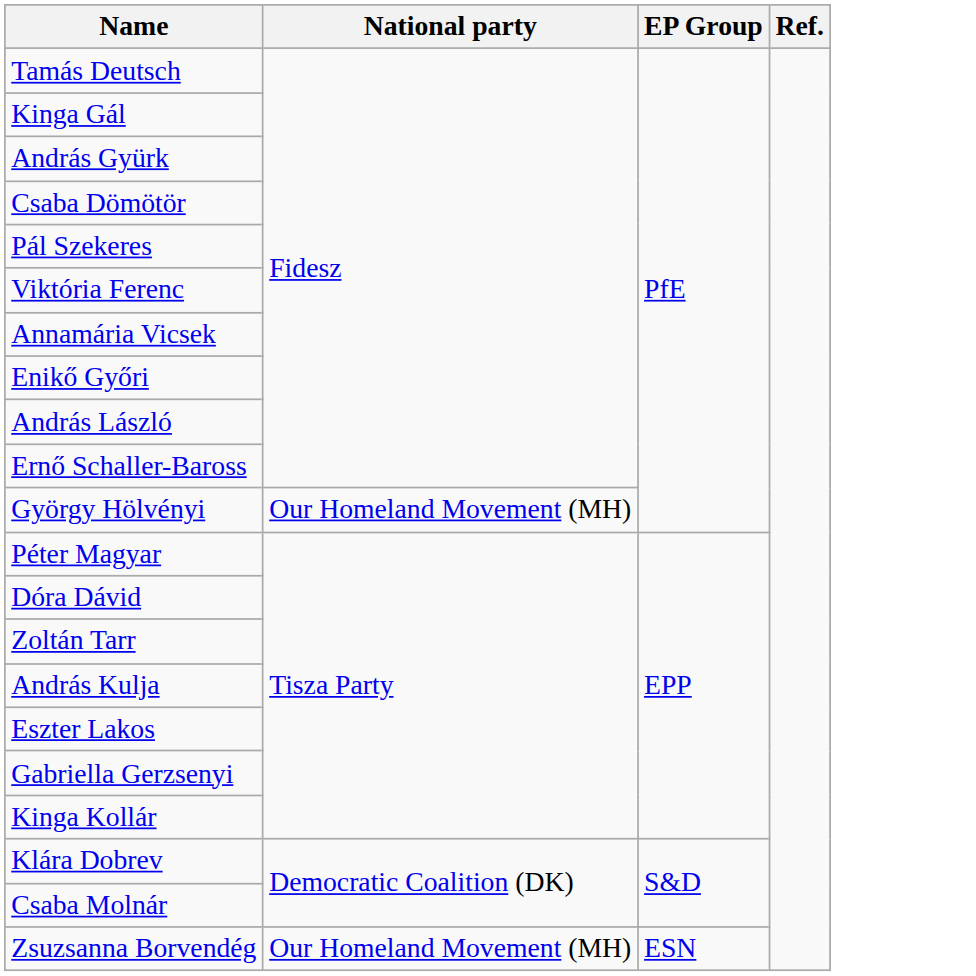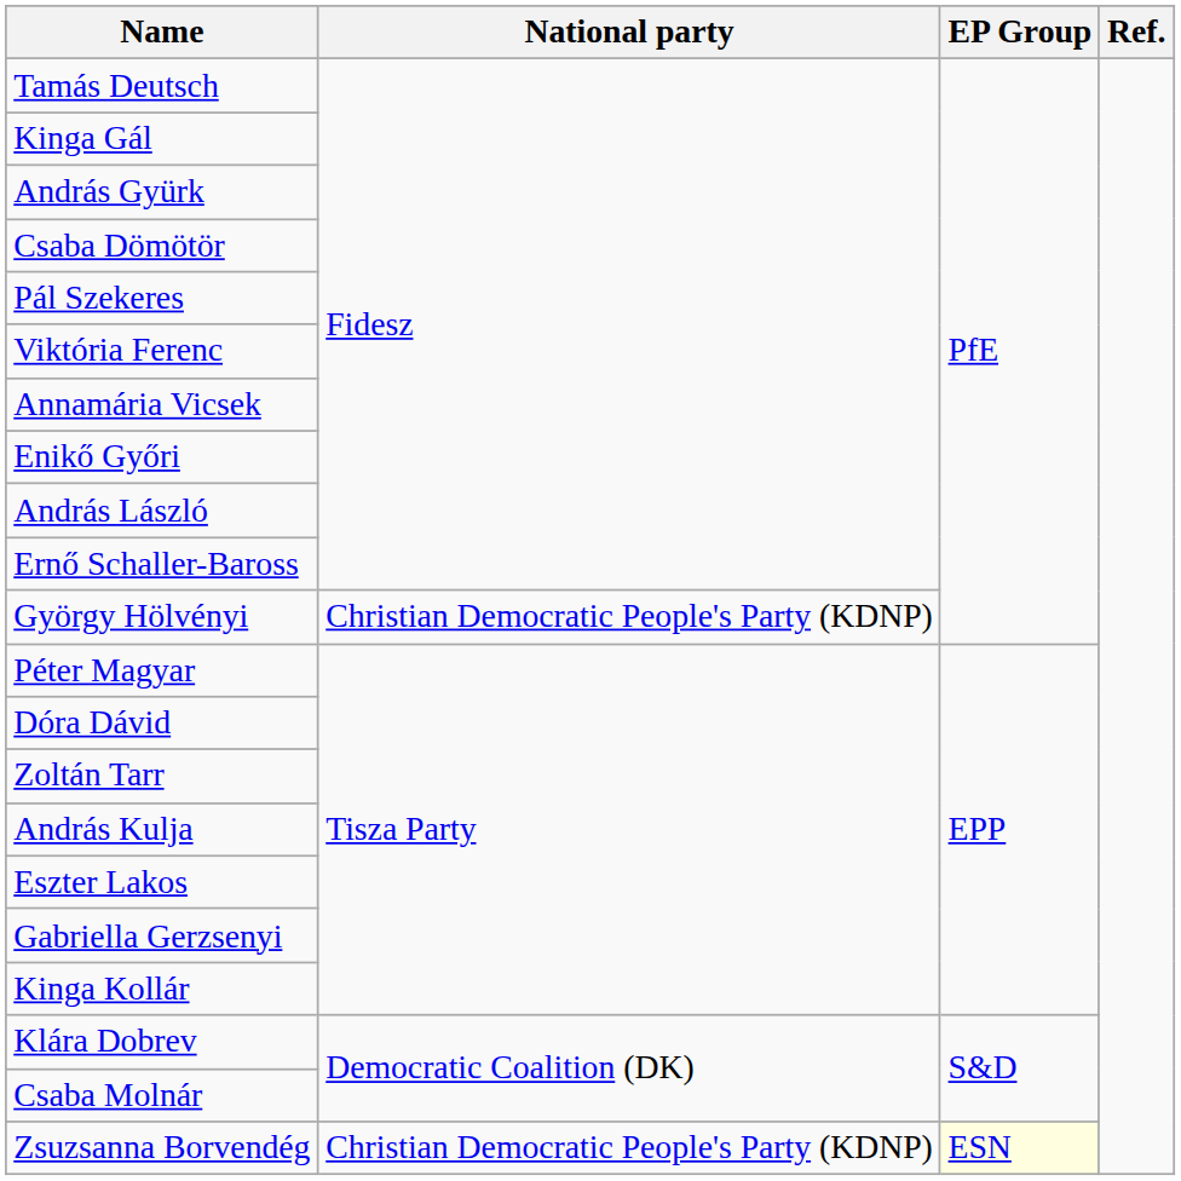 <table class="sortable wikitable">
 <tr>
 <th>Name</th>
 <th>National party</th>
 <th>EP Group</th>
 <th>Ref.</th>
 </tr>
 <tr>
 <td><a href='#'>Tamás Deutsch</a></td>
 <td rowspan="10"> <a href='#'>Fidesz</a></td>
 <td rowspan="11"> <a href='#'>PfE</a></td>
 <td rowspan="21"></td>
 </tr>
 <tr>
 <td><a href='#'>Kinga Gál</a></td>
 </tr>
 <tr>
 <td><a href='#'>András Gyürk</a></td>
 </tr>
 <tr>
 <td><a href='#'>Csaba Dömötör</a></td>
 </tr>
 <tr>
 <td><a href='#'>Pál Szekeres</a></td>
 </tr>
 <tr>
 <td><a href='#'>Viktória Ferenc</a></td>
 </tr>
 <tr>
 <td><a href='#'>Annamária Vicsek</a></td>
 </tr>
 <tr>
 <td><a href='#'>Enikő Győri</a></td>
 </tr>
 <tr>
 <td><a href='#'>András László</a></td>
 </tr>
 <tr>
 <td><a href='#'>Ernő Schaller-Baross</a></td>
 </tr>
 <tr>
 <td><a href='#'>György Hölvényi</a></td>
-<td> <a href='#'>Our Homeland Movement</a> (MH)</td>
+<td> <a href='#'>Christian Democratic People's Party</a> (KDNP)</td>
 </tr>
 <tr>
 <td><a href='#'>Péter Magyar</a></td>
 <td rowspan="7"> <a href='#'>Tisza Party</a></td>
 <td rowspan="7"> <a href='#'>EPP</a></td>
 </tr>
 <tr>
 <td><a href='#'>Dóra Dávid</a></td>
 </tr>
 <tr>
 <td><a href='#'>Zoltán Tarr</a></td>
 </tr>
 <tr>
 <td><a href='#'>András Kulja</a></td>
 </tr>
 <tr>
 <td><a href='#'>Eszter Lakos</a></td>
 </tr>
 <tr>
 <td><a href='#'>Gabriella Gerzsenyi</a></td>
 </tr>
 <tr>
 <td><a href='#'>Kinga Kollár</a></td>
 </tr>
 <tr>
 <td><a href='#'>Klára Dobrev</a></td>
 <td rowspan="2"> <a href='#'>Democratic Coalition</a> (DK)</td>
 <td rowspan="2"> <a href='#'>S&D</a></td>
 </tr>
 <tr>
 <td><a href='#'>Csaba Molnár</a></td>
 </tr>
 <tr>
 <td><a href='#'>Zsuzsanna Borvendég</a></td>
-<td> <a href='#'>Our Homeland Movement</a> (MH)</td>
-<td> <a href='#'>ESN</a></td>
+<td> <a href='#'>Christian Democratic People's Party</a> (KDNP)</td>
+<td style="background: lightyellow;"> <a href='#'>ESN</a></td>
 </tr>
 </table>
